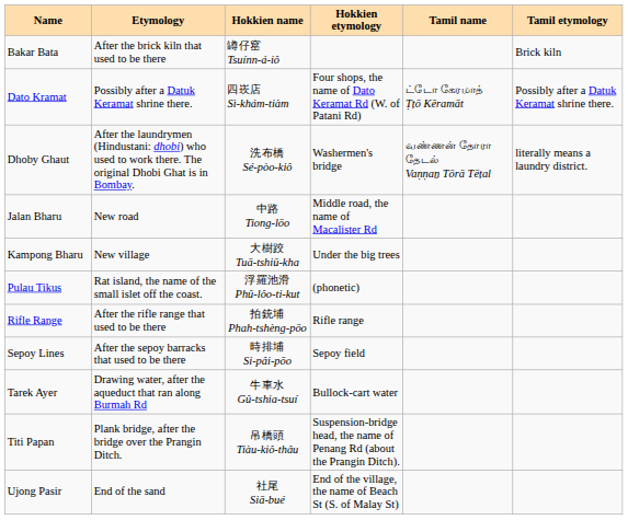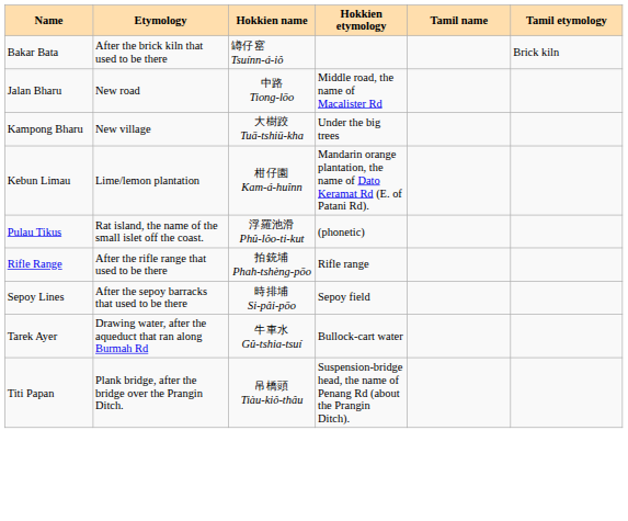 <table class="wikitable sortable defaultleft col3center">
 <tr>
 <th width="150" style="background:#ffdead;">Name</th>
 <th width="250" style="background:#ffdead;">Etymology</th>
 <th width="150" style="background:#ffdead;">Hokkien name</th>
 <th width="150" style="background:#ffdead;">Hokkien etymology</th>
 <th width="200" style="background:#ffdead;">Tamil name</th>
 <th width="200" style="background:#ffdead;">Tamil etymology</th>
 </tr>
 <tr>
 <td>Bakar Bata</td>
 <td>After the brick kiln that used to be there</td>
 <td>罇仔窰<br><em>Tsuínn-á-iô</em></td>
 <td></td>
 <td></td>
 <td>Brick kiln</td>
 </tr>
 <tr>
-<td><a href='#'>Dato Kramat</a></td>
-<td>Possibly after a <a href='#'>Datuk Keramat</a> shrine there.</td>
-<td>四崁店<br><em>Sì-khám-tiàm</em></td>
-<td>Four shops, the name of <a href='#'>Dato Keramat Rd</a> (W. of Patani Rd)</td>
-<td>ட்டோ கேரமாத்<br><em>Ṭṭō Kēramāt</em></td>
-<td>Possibly after a <a href='#'>Datuk Keramat</a> shrine there.</td>
-</tr>
-<tr>
-<td>Dhoby Ghaut</td>
-<td>After the laundrymen (Hindustani: <em><a href='#'>dhobi</a></em>) who used to work there. The original Dhobi Ghat is in <a href='#'>Bombay</a>.</td>
-<td align=center>洗布橋<br><em>Sé-pòo-kiô</em></td>
-<td>Washermen's bridge</td>
-<td>வண்ணன் தோரா தேடல்<br><em>Vaṇṇaṉ Tōrā Tēṭal</em></td>
-<td>literally means a laundry district.</td>
-</tr>
-<tr>
 <td>Jalan Bharu</td>
 <td>New road</td>
 <td align=center>中路<br><em>Tiong-lōo</em></td>
 <td>Middle road, the name of <a href='#'>Macalister Rd</a></td>
 <td></td>
 <td></td>
 </tr>
 <tr>
 <td>Kampong Bharu</td>
 <td>New village</td>
 <td align=center>大樹跤<br><em>Tuā-tshiū-kha</em></td>
 <td>Under the big trees</td>
+<td></td>
+<td></td>
+</tr>
+<tr>
+<td>Kebun Limau</td>
+<td>Lime/lemon plantation</td>
+<td align=center>柑仔園<br><em>Kam-á-huînn</em></td>
+<td>Mandarin orange plantation, the name of <a href='#'>Dato Keramat Rd</a> (E. of Patani Rd).</td>
 <td></td>
 <td></td>
 </tr>
 <tr>
 <td><a href='#'>Pulau Tikus</a></td>
 <td>Rat island, the name of the small islet off the coast.</td>
 <td align=center>浮羅池滑<br><em>Phû-lôo-ti-kut</em></td>
 <td>(phonetic)</td>
 <td></td>
 <td></td>
 </tr>
 <tr>
 <td><a href='#'>Rifle Range</a></td>
 <td>After the rifle range that used to be there</td>
 <td align=center>拍銃埔<br><em>Phah-tshèng-pōo</em></td>
 <td>Rifle range</td>
 <td></td>
 <td></td>
 </tr>
 <tr>
 <td>Sepoy Lines</td>
 <td>After the sepoy barracks that used to be there</td>
 <td align=center>時排埔<br><em>Si-pâi-pōo</em></td>
 <td>Sepoy field</td>
 <td></td>
 <td></td>
 </tr>
 <tr>
 <td>Tarek Ayer</td>
 <td>Drawing water, after the aqueduct that ran along <a href='#'>Burmah Rd</a></td>
 <td align=center>牛車水<br><em>Gû-tshia-tsuí</em></td>
 <td>Bullock-cart water</td>
 <td></td>
 <td></td>
 </tr>
 <tr>
 <td>Titi Papan</td>
 <td>Plank bridge, after the bridge over the Prangin Ditch.</td>
 <td align=center>吊橋頭<br><em>Tiàu-kiô-thâu</em></td>
 <td>Suspension-bridge head, the name of Penang Rd (about the Prangin Ditch).</td>
 <td></td>
 <td></td>
 </tr>
-<tr>
-<td>Ujong Pasir</td>
-<td>End of the sand</td>
-<td align=center>社尾<br><em>Siā-bué</em></td>
-<td>End of the village, the name of Beach St (S. of Malay St)</td>
-<td></td>
-<td></td>
-</tr>
 </table>
